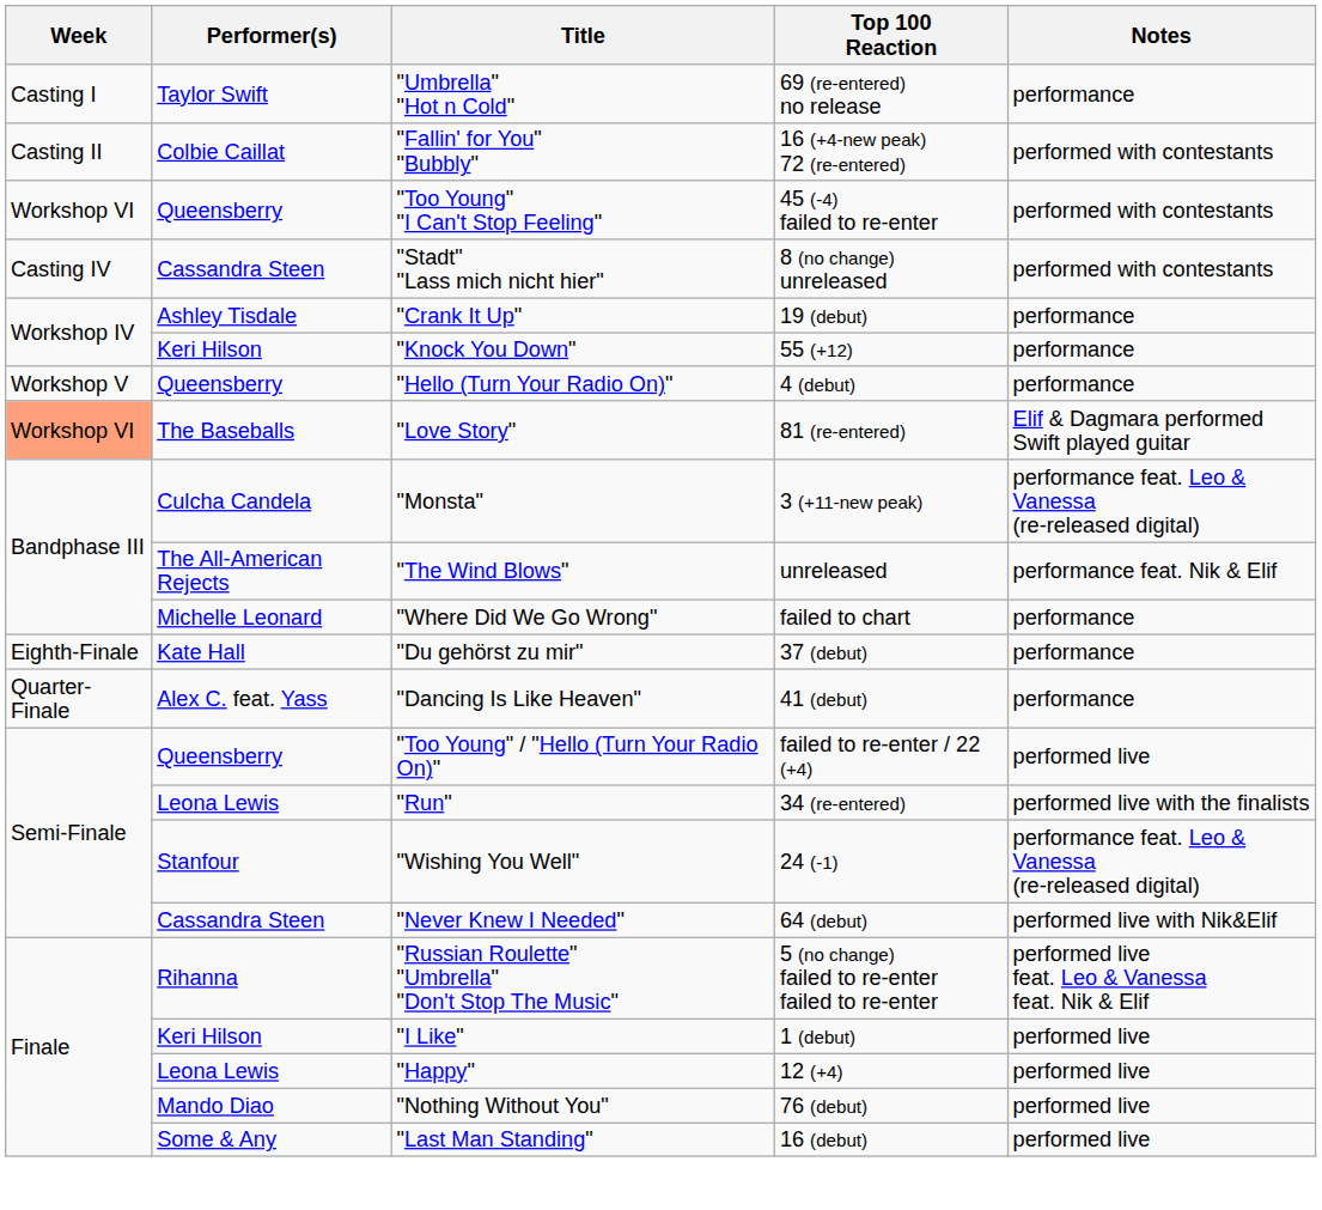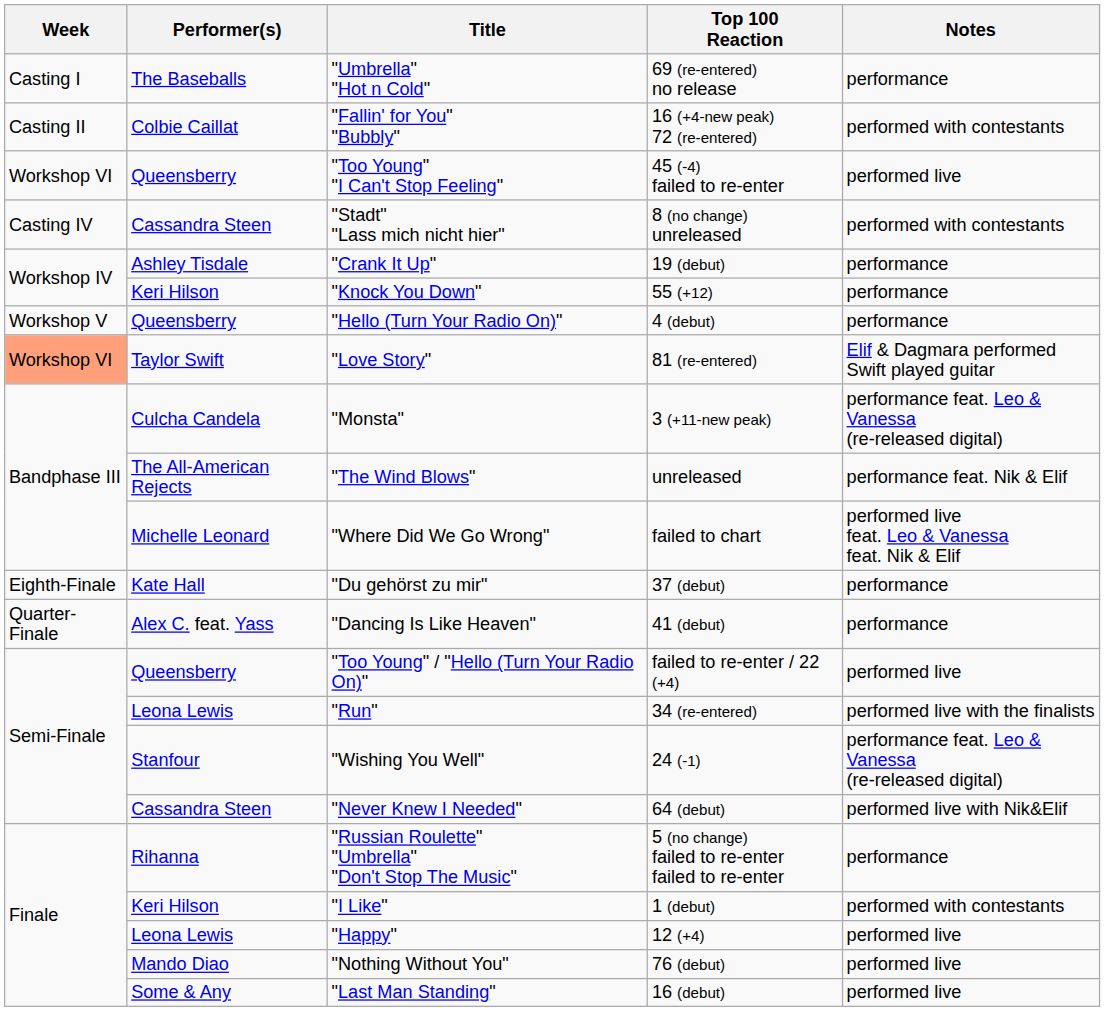 <table class="wikitable" style="font-size: 90%;">
 <tr>
 <th>Week</th>
 <th>Performer(s)</th>
 <th>Title</th>
 <th>Top 100<br>Reaction</th>
 <th>Notes</th>
 </tr>
 <tr>
 <td>Casting I</td>
-<td><a href='#'>Taylor Swift</a></td>
+<td><a href='#'>The Baseballs</a></td>
 <td>"<a href='#'>Umbrella</a>"<br>"<a href='#'>Hot n Cold</a>"</td>
 <td>69 <small>(re-entered)</small><br>no release</td>
 <td>performance</td>
 </tr>
 <tr>
 <td>Casting II</td>
 <td><a href='#'>Colbie Caillat</a></td>
 <td>"<a href='#'>Fallin' for You</a>"<br>"<a href='#'>Bubbly</a>"</td>
 <td>16 <small>(+4-new peak)</small><br>72 <small>(re-entered)</small></td>
 <td>performed with contestants</td>
 </tr>
 <tr>
 <td>Workshop VI</td>
 <td><a href='#'>Queensberry</a></td>
 <td>"<a href='#'>Too Young</a>"<br>"<a href='#'>I Can't Stop Feeling</a>"</td>
 <td>45 <small>(-4)</small><br>failed to re-enter</td>
-<td>performed with contestants</td>
+<td>performed live</td>
 </tr>
 <tr>
 <td>Casting IV</td>
 <td><a href='#'>Cassandra Steen</a></td>
 <td>"Stadt"<br>"Lass mich nicht hier"</td>
 <td>8 <small>(no change)</small><br>unreleased</td>
 <td>performed with contestants</td>
 </tr>
 <tr>
 <td rowspan=2>Workshop IV</td>
 <td><a href='#'>Ashley Tisdale</a></td>
 <td>"<a href='#'>Crank It Up</a>"</td>
 <td>19 <small>(debut)</small></td>
 <td>performance</td>
 </tr>
 <tr>
 <td><a href='#'>Keri Hilson</a></td>
 <td>"<a href='#'>Knock You Down</a>"</td>
 <td>55 <small>(+12)</small></td>
 <td>performance</td>
 </tr>
 <tr>
 <td>Workshop V</td>
 <td><a href='#'>Queensberry</a></td>
 <td>"<a href='#'>Hello (Turn Your Radio On)</a>"</td>
 <td>4 <small>(debut)</small></td>
 <td>performance</td>
 </tr>
 <tr>
 <td style="background: lightsalmon;">Workshop VI</td>
-<td><a href='#'>The Baseballs</a></td>
+<td><a href='#'>Taylor Swift</a></td>
 <td>"<a href='#'>Love Story</a>"</td>
 <td>81 <small>(re-entered)</small></td>
 <td><a href='#'>Elif</a> & Dagmara performed<br>Swift played guitar</td>
 </tr>
 <tr>
 <td rowspan=3>Bandphase III</td>
 <td><a href='#'>Culcha Candela</a></td>
 <td>"Monsta"</td>
 <td>3 <small>(+11-new peak)</small></td>
 <td>performance feat. <a href='#'>Leo & Vanessa</a><br>(re-released digital)</td>
 </tr>
 <tr>
 <td><a href='#'>The All-American Rejects</a></td>
 <td>"<a href='#'>The Wind Blows</a>"</td>
 <td>unreleased</td>
 <td>performance feat. Nik & Elif</td>
 </tr>
 <tr>
 <td><a href='#'>Michelle Leonard</a></td>
 <td>"Where Did We Go Wrong"</td>
 <td>failed to chart</td>
-<td>performance</td>
+<td>performed live<br>feat. <a href='#'>Leo & Vanessa</a> <br>feat. Nik & Elif</td>
 </tr>
 <tr>
 <td>Eighth-Finale</td>
 <td><a href='#'>Kate Hall</a></td>
 <td>"Du gehörst zu mir"</td>
 <td>37 <small>(debut)</small></td>
 <td>performance</td>
 </tr>
 <tr>
 <td>Quarter-Finale</td>
 <td><a href='#'>Alex C.</a> feat. <a href='#'>Yass</a></td>
 <td>"Dancing Is Like Heaven"</td>
 <td>41 <small>(debut)</small></td>
 <td>performance</td>
 </tr>
 <tr>
 <td rowspan=4>Semi-Finale</td>
 <td><a href='#'>Queensberry</a></td>
 <td>"<a href='#'>Too Young</a>" / "<a href='#'>Hello (Turn Your Radio On)</a>"</td>
 <td>failed to re-enter / 22 <small>(+4)</small></td>
 <td>performed live</td>
 </tr>
 <tr>
 <td><a href='#'>Leona Lewis</a></td>
 <td>"<a href='#'>Run</a>"</td>
 <td>34 <small>(re-entered)</small></td>
 <td>performed live with the finalists</td>
 </tr>
 <tr>
 <td><a href='#'>Stanfour</a></td>
 <td>"Wishing You Well"</td>
 <td>24 <small>(-1)</small></td>
 <td>performance feat. <a href='#'>Leo & Vanessa</a><br>(re-released digital)</td>
 </tr>
 <tr>
 <td><a href='#'>Cassandra Steen</a></td>
 <td>"<a href='#'>Never Knew I Needed</a>"</td>
 <td>64 <small>(debut)</small></td>
 <td>performed live with Nik&Elif</td>
 </tr>
 <tr>
 <td rowspan=5>Finale</td>
 <td><a href='#'>Rihanna</a></td>
 <td>"<a href='#'>Russian Roulette</a>"<br>"<a href='#'>Umbrella</a>"<br>"<a href='#'>Don't Stop The Music</a>"</td>
 <td>5 <small>(no change)</small><br>failed to re-enter<br>failed to re-enter</td>
-<td>performed live<br>feat. <a href='#'>Leo & Vanessa</a> <br>feat. Nik & Elif</td>
+<td>performance</td>
 </tr>
 <tr>
 <td><a href='#'>Keri Hilson</a></td>
 <td>"<a href='#'>I Like</a>"</td>
 <td>1 <small>(debut)</small></td>
-<td>performed live</td>
+<td>performed with contestants</td>
 </tr>
 <tr>
 <td><a href='#'>Leona Lewis</a></td>
 <td>"<a href='#'>Happy</a>"</td>
 <td>12 <small>(+4)</small></td>
 <td>performed live</td>
 </tr>
 <tr>
 <td><a href='#'>Mando Diao</a></td>
 <td>"Nothing Without You"</td>
 <td>76 <small>(debut)</small></td>
 <td>performed live</td>
 </tr>
 <tr>
 <td><a href='#'>Some & Any</a></td>
 <td>"<a href='#'>Last Man Standing</a>"</td>
 <td>16 <small>(debut)</small></td>
 <td>performed live</td>
 </tr>
 </table>
